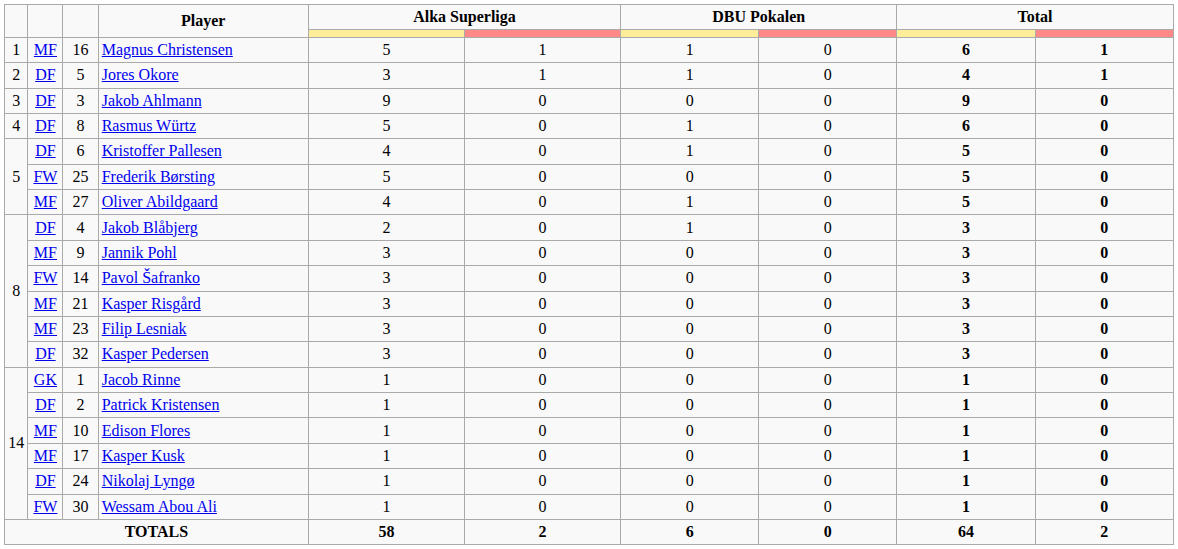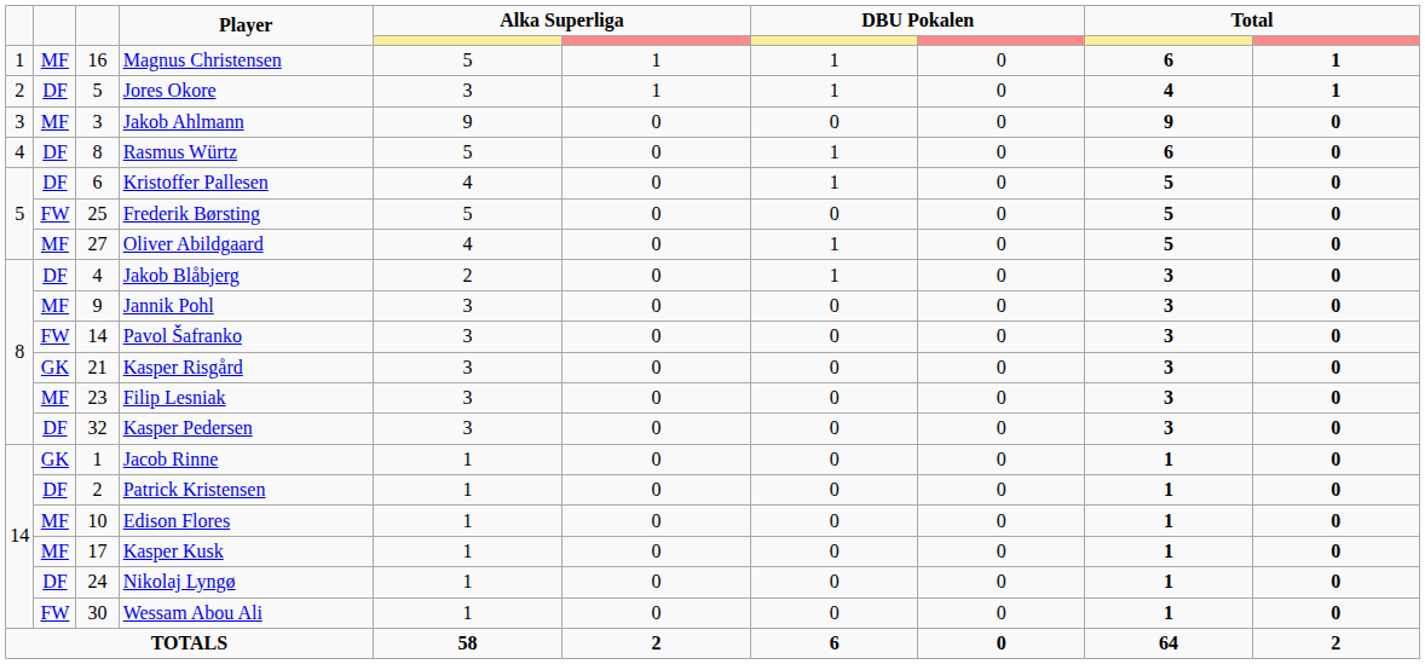 <table class="wikitable" style="text-align:center;">
 <tr>
 <td rowspan="2"  style="width:2%;"><strong></strong></td>
 <td rowspan="2"  style="width:3%;"><strong></strong></td>
 <td rowspan="2"  style="width:3%;"><strong></strong></td>
 <td rowspan="2"  style="width:18%;"><strong>Player</strong></td>
 <td colspan="2"><strong>Alka Superliga</strong></td>
 <td colspan="2"><strong>DBU Pokalen</strong></td>
 <td colspan="2"><strong>Total</strong></td>
 </tr>
 <tr>
 <th style="width:25px; background:#fe9;"></th>
 <th style="width:25px; background:#ff8888;"></th>
 <th style="width:25px; background:#fe9;"></th>
 <th style="width:25px; background:#ff8888;"></th>
 <th style="width:25px; background:#fe9;"></th>
 <th style="width:25px; background:#ff8888;"></th>
 </tr>
 <tr>
 <td rowspan=1>1</td>
 <td><a href='#'>MF</a></td>
 <td>16</td>
 <td align=left> <a href='#'>Magnus Christensen</a></td>
 <td>5</td>
 <td>1</td>
 <td>1</td>
 <td>0</td>
 <td><strong>6</strong></td>
 <td><strong>1</strong></td>
 </tr>
 <tr>
 <td rowspan=1>2</td>
 <td><a href='#'>DF</a></td>
 <td>5</td>
 <td align=left> <a href='#'>Jores Okore</a></td>
 <td>3</td>
 <td>1</td>
 <td>1</td>
 <td>0</td>
 <td><strong>4</strong></td>
 <td><strong>1</strong></td>
 </tr>
 <tr>
 <td rowspan=1>3</td>
-<td><a href='#'>DF</a></td>
+<td><a href='#'>MF</a></td>
 <td>3</td>
 <td align=left> <a href='#'>Jakob Ahlmann</a></td>
 <td>9</td>
 <td>0</td>
 <td>0</td>
 <td>0</td>
 <td><strong>9</strong></td>
 <td><strong>0</strong></td>
 </tr>
 <tr>
 <td rowspan=1>4</td>
 <td><a href='#'>DF</a></td>
 <td>8</td>
 <td align=left> <a href='#'>Rasmus Würtz</a></td>
 <td>5</td>
 <td>0</td>
 <td>1</td>
 <td>0</td>
 <td><strong>6</strong></td>
 <td><strong>0</strong></td>
 </tr>
 <tr>
 <td rowspan=3>5</td>
 <td><a href='#'>DF</a></td>
 <td>6</td>
 <td align=left> <a href='#'>Kristoffer Pallesen</a></td>
 <td>4</td>
 <td>0</td>
 <td>1</td>
 <td>0</td>
 <td><strong>5</strong></td>
 <td><strong>0</strong></td>
 </tr>
 <tr>
 <td><a href='#'>FW</a></td>
 <td>25</td>
 <td align=left> <a href='#'>Frederik Børsting</a></td>
 <td>5</td>
 <td>0</td>
 <td>0</td>
 <td>0</td>
 <td><strong>5</strong></td>
 <td><strong>0</strong></td>
 </tr>
 <tr>
 <td><a href='#'>MF</a></td>
 <td>27</td>
 <td align=left> <a href='#'>Oliver Abildgaard</a></td>
 <td>4</td>
 <td>0</td>
 <td>1</td>
 <td>0</td>
 <td><strong>5</strong></td>
 <td><strong>0</strong></td>
 </tr>
 <tr>
 <td rowspan=6>8</td>
 <td><a href='#'>DF</a></td>
 <td>4</td>
 <td align=left> <a href='#'>Jakob Blåbjerg</a></td>
 <td>2</td>
 <td>0</td>
 <td>1</td>
 <td>0</td>
 <td><strong>3</strong></td>
 <td><strong>0</strong></td>
 </tr>
 <tr>
 <td><a href='#'>MF</a></td>
 <td>9</td>
 <td align=left> <a href='#'>Jannik Pohl</a></td>
 <td>3</td>
 <td>0</td>
 <td>0</td>
 <td>0</td>
 <td><strong>3</strong></td>
 <td><strong>0</strong></td>
 </tr>
 <tr>
 <td><a href='#'>FW</a></td>
 <td>14</td>
 <td align=left> <a href='#'>Pavol Šafranko</a></td>
 <td>3</td>
 <td>0</td>
 <td>0</td>
 <td>0</td>
 <td><strong>3</strong></td>
 <td><strong>0</strong></td>
 </tr>
 <tr>
-<td><a href='#'>MF</a></td>
+<td><a href='#'>GK</a></td>
 <td>21</td>
 <td align=left> <a href='#'>Kasper Risgård</a></td>
 <td>3</td>
 <td>0</td>
 <td>0</td>
 <td>0</td>
 <td><strong>3</strong></td>
 <td><strong>0</strong></td>
 </tr>
 <tr>
 <td><a href='#'>MF</a></td>
 <td>23</td>
 <td align=left> <a href='#'>Filip Lesniak</a></td>
 <td>3</td>
 <td>0</td>
 <td>0</td>
 <td>0</td>
 <td><strong>3</strong></td>
 <td><strong>0</strong></td>
 </tr>
 <tr>
 <td><a href='#'>DF</a></td>
 <td>32</td>
 <td align=left> <a href='#'>Kasper Pedersen</a></td>
 <td>3</td>
 <td>0</td>
 <td>0</td>
 <td>0</td>
 <td><strong>3</strong></td>
 <td><strong>0</strong></td>
 </tr>
 <tr>
 <td rowspan=6>14</td>
 <td><a href='#'>GK</a></td>
 <td>1</td>
 <td align=left> <a href='#'>Jacob Rinne</a></td>
 <td>1</td>
 <td>0</td>
 <td>0</td>
 <td>0</td>
 <td><strong>1</strong></td>
 <td><strong>0</strong></td>
 </tr>
 <tr>
 <td><a href='#'>DF</a></td>
 <td>2</td>
 <td align=left> <a href='#'>Patrick Kristensen</a></td>
 <td>1</td>
 <td>0</td>
 <td>0</td>
 <td>0</td>
 <td><strong>1</strong></td>
 <td><strong>0</strong></td>
 </tr>
 <tr>
 <td><a href='#'>MF</a></td>
 <td>10</td>
 <td align=left> <a href='#'>Edison Flores</a></td>
 <td>1</td>
 <td>0</td>
 <td>0</td>
 <td>0</td>
 <td><strong>1</strong></td>
 <td><strong>0</strong></td>
 </tr>
 <tr>
 <td><a href='#'>MF</a></td>
 <td>17</td>
 <td align=left> <a href='#'>Kasper Kusk</a></td>
 <td>1</td>
 <td>0</td>
 <td>0</td>
 <td>0</td>
 <td><strong>1</strong></td>
 <td><strong>0</strong></td>
 </tr>
 <tr>
 <td><a href='#'>DF</a></td>
 <td>24</td>
 <td align=left> <a href='#'>Nikolaj Lyngø</a></td>
 <td>1</td>
 <td>0</td>
 <td>0</td>
 <td>0</td>
 <td><strong>1</strong></td>
 <td><strong>0</strong></td>
 </tr>
 <tr>
 <td><a href='#'>FW</a></td>
 <td>30</td>
 <td align=left> <a href='#'>Wessam Abou Ali</a></td>
 <td>1</td>
 <td>0</td>
 <td>0</td>
 <td>0</td>
 <td><strong>1</strong></td>
 <td><strong>0</strong></td>
 </tr>
 <tr>
 <td colspan="4"><strong>TOTALS</strong></td>
 <td><strong>58</strong></td>
 <td><strong>2</strong></td>
 <td><strong>6</strong></td>
 <td><strong>0</strong></td>
 <td><strong>64</strong></td>
 <td><strong>2</strong></td>
 </tr>
 </table>
